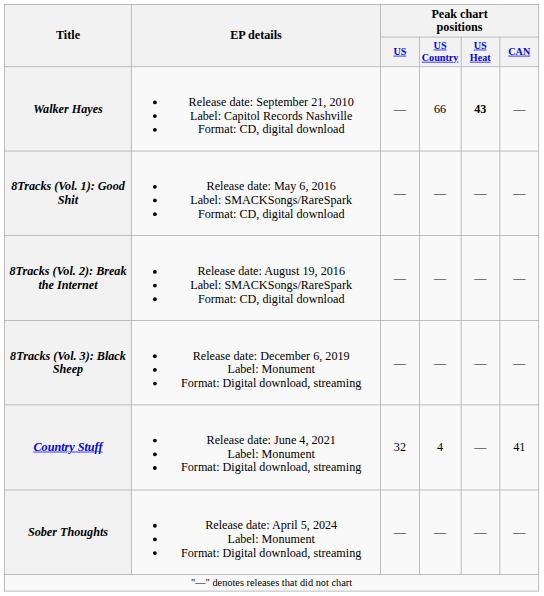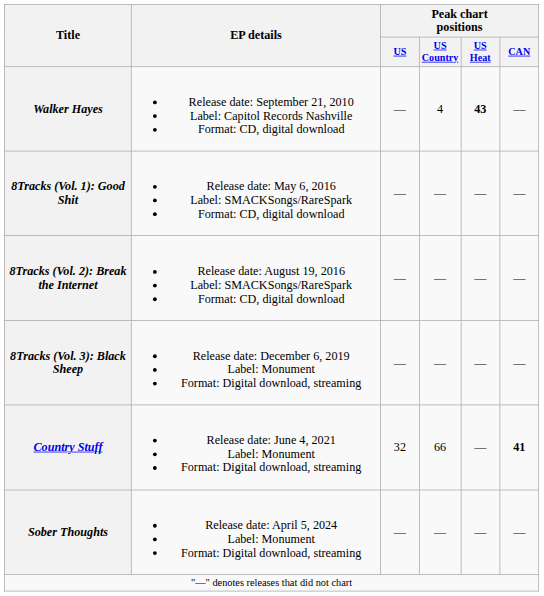 <table class="wikitable plainrowheaders" style="text-align:center;">
 <tr>
 <th scope="col" rowspan="2" style="width:10em;">Title</th>
 <th scope="col" rowspan="2" style="width:20em;">EP details</th>
 <th scope="col" colspan="4">Peak chart<br>positions</th>
 </tr>
 <tr style="font-size:smaller;">
 <th scope="col" width="45"><a href='#'>US</a><br></th>
 <th scope="col" width="45"><a href='#'>US Country</a><br></th>
 <th scope="col" width="45"><a href='#'>US Heat</a><br></th>
 <th scope="col" width="45"><a href='#'>CAN</a><br></th>
 </tr>
 <tr>
 <th scope="row"><em>Walker Hayes</em></th>
 <td><br><ul><li>Release date: September 21, 2010</li><li>Label: Capitol Records Nashville</li><li>Format: CD, digital download</li></ul></td>
 <td>—</td>
-<td>66</td>
+<td>4</td>
 <td><strong>43</strong></td>
 <td>—</td>
 </tr>
 <tr>
 <th scope="row"><em>8Tracks (Vol. 1): Good Shit</em></th>
 <td><br><ul><li>Release date: May 6, 2016</li><li>Label: SMACKSongs/RareSpark</li><li>Format: CD, digital download</li></ul></td>
 <td>—</td>
 <td>—</td>
 <td>—</td>
 <td>—</td>
 </tr>
 <tr>
 <th scope="row"><em>8Tracks (Vol. 2): Break the Internet</em></th>
 <td><br><ul><li>Release date: August 19, 2016</li><li>Label: SMACKSongs/RareSpark</li><li>Format: CD, digital download</li></ul></td>
 <td>—</td>
 <td>—</td>
 <td>—</td>
 <td>—</td>
 </tr>
 <tr>
 <th scope="row"><em>8Tracks (Vol. 3): Black Sheep</em></th>
 <td><br><ul><li>Release date: December 6, 2019</li><li>Label: Monument</li><li>Format: Digital download, streaming</li></ul></td>
 <td>—</td>
 <td>—</td>
 <td>—</td>
 <td>—</td>
 </tr>
 <tr>
 <th scope="row"><em><a href='#'>Country Stuff</a></em></th>
 <td><br><ul><li>Release date: June 4, 2021</li><li>Label: Monument</li><li>Format: Digital download, streaming</li></ul></td>
 <td>32</td>
-<td>4</td>
+<td>66</td>
 <td>—</td>
-<td>41</td>
+<td><strong>41</strong></td>
 </tr>
 <tr>
 <th scope="row"><em>Sober Thoughts</em></th>
 <td><br><ul><li>Release date: April 5, 2024</li><li>Label: Monument</li><li>Format: Digital download, streaming</li></ul></td>
 <td>—</td>
 <td>—</td>
 <td>—</td>
 <td>—</td>
 </tr>
 <tr>
 <td colspan="8" style="font-size:85%">"—" denotes releases that did not chart</td>
 </tr>
 </table>
